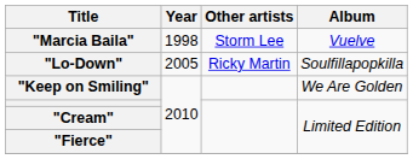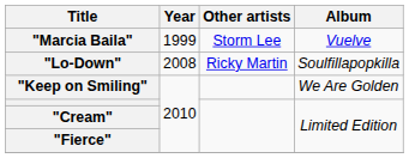 <table class="wikitable plainrowheaders" style="text-align:center;">
 <tr>
 <th scope="col" style="width:10em;">Title</th>
 <th scope="col">Year</th>
 <th scope="col">Other artists</th>
 <th scope="col">Album</th>
 </tr>
 <tr>
 <th scope="row">"Marcia Baila"<br></th>
-<td>1998</td>
+<td>1999</td>
 <td><a href='#'>Storm Lee</a></td>
 <td><em><a href='#'>Vuelve</a></em></td>
 </tr>
 <tr>
 <th scope="row">"Lo-Down"</th>
-<td>2005</td>
+<td>2008</td>
 <td><a href='#'>Ricky Martin</a></td>
 <td><em>Soulfillapopkilla</em></td>
 </tr>
 <tr>
 <th scope="row">"Keep on Smiling"</th>
 <td rowspan=4>2010</td>
 <td></td>
 <td><em>We Are Golden</em></td>
 </tr>
 <tr>
 <th scope="row"></th>
 <td rowspan=3></td>
 <td rowspan=3><em>Limited Edition</em></td>
 </tr>
 <tr>
 <th scope="row">"Cream"</th>
 </tr>
 <tr>
 <th scope="row">"Fierce"</th>
 </tr>
 <tr>
 </tr>
 </table>
